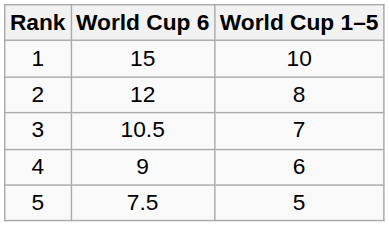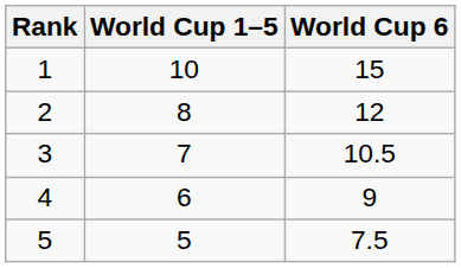 <table class="wikitable" border="1" style="text-align:center">
 <tr>
 <th>Rank</th>
+<th>World Cup 1–5</th>
 <th>World Cup 6</th>
-<th>World Cup 1–5</th>
 </tr>
 <tr>
 <td>1</td>
+<td>10</td>
 <td>15</td>
-<td>10</td>
 </tr>
 <tr>
 <td>2</td>
+<td>8</td>
 <td>12</td>
-<td>8</td>
 </tr>
 <tr>
 <td>3</td>
+<td>7</td>
 <td>10.5</td>
-<td>7</td>
 </tr>
 <tr>
 <td>4</td>
+<td>6</td>
 <td>9</td>
-<td>6</td>
 </tr>
 <tr>
 <td>5</td>
+<td>5</td>
 <td>7.5</td>
-<td>5</td>
 </tr>
 </table>
